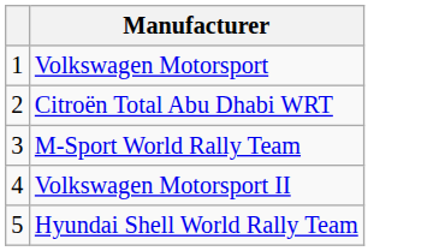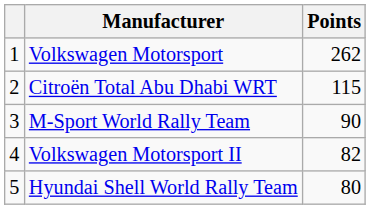 <table class="wikitable" style="font-size: 95%;">
 <tr>
 <th></th>
 <th>Manufacturer</th>
+<th>Points</th>
 </tr>
 <tr>
 <td>1</td>
 <td> <a href='#'>Volkswagen Motorsport</a></td>
+<td align="right">262</td>
 </tr>
 <tr>
 <td>2</td>
 <td> <a href='#'>Citroën Total Abu Dhabi WRT</a></td>
+<td align="right">115</td>
 </tr>
 <tr>
 <td>3</td>
 <td> <a href='#'>M-Sport World Rally Team</a></td>
+<td align="right">90</td>
 </tr>
 <tr>
 <td>4</td>
 <td> <a href='#'>Volkswagen Motorsport II</a></td>
+<td align="right">82</td>
 </tr>
 <tr>
 <td>5</td>
 <td> <a href='#'>Hyundai Shell World Rally Team</a></td>
+<td align="right">80</td>
 </tr>
 </table>
